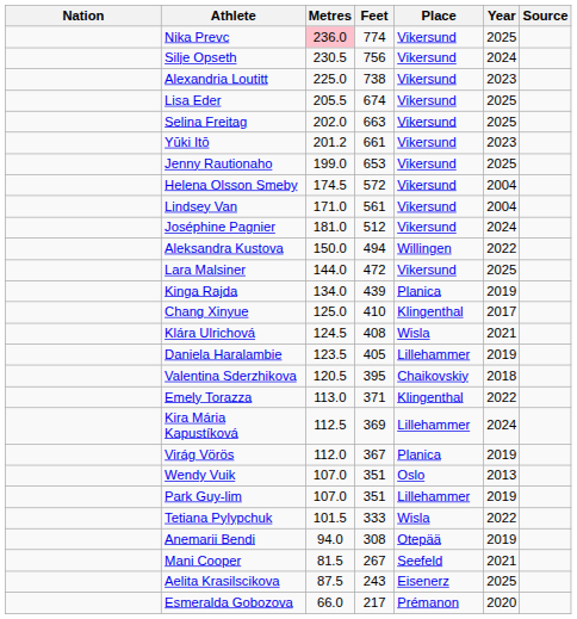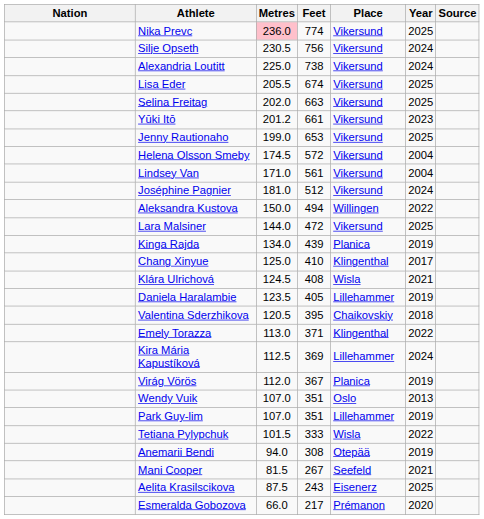 <table class="wikitable sortable">
 <tr>
 <th width=180>Nation</th>
 <th width=165>Athlete</th>
 <th width=40>Metres</th>
 <th width=40>Feet</th>
 <th width=100>Place</th>
 <th width=35>Year</th>
 <th width=40>Source</th>
 </tr>
 <tr>
 <td></td>
 <td><a href='#'>Nika Prevc</a> </td>
 <td align=center style="background: pink;">236.0</td>
 <td align=center>774</td>
 <td><a href='#'>Vikersund</a></td>
 <td>2025</td>
 <td></td>
 </tr>
 <tr>
 <td></td>
 <td><a href='#'>Silje Opseth</a></td>
 <td align=center>230.5</td>
 <td align=center>756</td>
 <td><a href='#'>Vikersund</a></td>
 <td>2024</td>
 </tr>
 <tr>
 <td></td>
 <td><a href='#'>Alexandria Loutitt</a></td>
 <td align=center>225.0</td>
 <td align=center>738</td>
 <td><a href='#'>Vikersund</a></td>
-<td>2023</td>
+<td>2024</td>
 <td></td>
 </tr>
 <tr>
 <td></td>
 <td><a href='#'>Lisa Eder</a></td>
 <td align=center>205.5</td>
 <td align=center>674</td>
 <td><a href='#'>Vikersund</a></td>
 <td>2025</td>
 <td></td>
 </tr>
 <tr>
 <td></td>
 <td><a href='#'>Selina Freitag</a></td>
 <td align=center>202.0</td>
 <td align=center>663</td>
 <td><a href='#'>Vikersund</a></td>
 <td>2025</td>
 <td></td>
 </tr>
 <tr>
 <td></td>
 <td><a href='#'>Yūki Itō</a></td>
 <td align=center>201.2</td>
 <td align=center>661</td>
 <td><a href='#'>Vikersund</a></td>
 <td>2023</td>
 <td></td>
 </tr>
 <tr>
 <td></td>
 <td><a href='#'>Jenny Rautionaho</a></td>
 <td align=center>199.0</td>
 <td align=center>653</td>
 <td><a href='#'>Vikersund</a></td>
 <td>2025</td>
 <td></td>
 </tr>
 <tr>
 <td></td>
 <td><a href='#'>Helena Olsson Smeby</a></td>
 <td align=center>174.5</td>
 <td align=center>572</td>
 <td><a href='#'>Vikersund</a></td>
 <td>2004</td>
 <td></td>
 </tr>
 <tr>
 <td></td>
 <td><a href='#'>Lindsey Van</a></td>
 <td align=center>171.0</td>
 <td align=center>561</td>
 <td><a href='#'>Vikersund</a></td>
 <td>2004</td>
 <td></td>
 </tr>
 <tr>
 <td></td>
 <td><a href='#'>Joséphine Pagnier</a></td>
 <td align=center>181.0</td>
 <td align=center>512</td>
 <td><a href='#'>Vikersund</a></td>
 <td>2024</td>
 <td></td>
 </tr>
 <tr>
 <td></td>
 <td><a href='#'>Aleksandra Kustova</a></td>
 <td align=center>150.0</td>
 <td align=center>494</td>
 <td><a href='#'>Willingen</a></td>
 <td>2022</td>
 <td></td>
 </tr>
 <tr>
 <td></td>
 <td><a href='#'>Lara Malsiner</a></td>
 <td align=center>144.0</td>
 <td align=center>472</td>
 <td><a href='#'>Vikersund</a></td>
 <td>2025</td>
 <td></td>
 </tr>
 <tr>
 <td></td>
 <td><a href='#'>Kinga Rajda</a></td>
 <td align="center">134.0</td>
 <td align="center">439</td>
 <td><a href='#'>Planica</a></td>
 <td>2019</td>
 <td></td>
 </tr>
 <tr>
 <td></td>
 <td><a href='#'>Chang Xinyue</a></td>
 <td align=center>125.0</td>
 <td align=center>410</td>
 <td><a href='#'>Klingenthal</a></td>
 <td>2017</td>
 <td></td>
 </tr>
 <tr>
 <td></td>
 <td><a href='#'>Klára Ulrichová</a></td>
 <td align=center>124.5</td>
 <td align=center>408</td>
 <td><a href='#'>Wisla</a></td>
 <td>2021</td>
 <td></td>
 </tr>
 <tr>
 <td></td>
 <td><a href='#'>Daniela Haralambie</a></td>
 <td align=center>123.5</td>
 <td align=center>405</td>
 <td><a href='#'>Lillehammer</a></td>
 <td>2019</td>
 <td></td>
 </tr>
 <tr>
 <td></td>
 <td><a href='#'>Valentina Sderzhikova</a></td>
 <td align=center>120.5</td>
 <td align=center>395</td>
 <td><a href='#'>Chaikovskiy</a></td>
 <td>2018</td>
 <td></td>
 </tr>
 <tr>
 <td></td>
 <td><a href='#'>Emely Torazza</a></td>
 <td align=center>113.0</td>
 <td align=center>371</td>
 <td><a href='#'>Klingenthal</a></td>
 <td>2022</td>
 <td></td>
 </tr>
 <tr>
 <td></td>
 <td><a href='#'>Kira Mária Kapustíková</a></td>
 <td align=center>112.5</td>
 <td align=center>369</td>
 <td><a href='#'>Lillehammer</a></td>
 <td>2024</td>
 <td></td>
 </tr>
 <tr>
 <td></td>
 <td><a href='#'>Virág Vörös</a></td>
 <td align=center>112.0</td>
 <td align=center>367</td>
 <td><a href='#'>Planica</a></td>
 <td>2019</td>
 <td></td>
 </tr>
 <tr>
 <td></td>
 <td><a href='#'>Wendy Vuik</a></td>
 <td align=center>107.0</td>
 <td align=center>351</td>
 <td><a href='#'>Oslo</a></td>
 <td>2013</td>
 <td></td>
 </tr>
 <tr>
 <td></td>
 <td><a href='#'>Park Guy-lim</a></td>
 <td align=center>107.0</td>
 <td align=center>351</td>
 <td><a href='#'>Lillehammer</a></td>
 <td>2019</td>
 <td></td>
 </tr>
 <tr>
 <td></td>
 <td><a href='#'>Tetiana Pylypchuk</a></td>
 <td align=center>101.5</td>
 <td align=center>333</td>
 <td><a href='#'>Wisla</a></td>
 <td>2022</td>
 <td></td>
 </tr>
 <tr>
 <td></td>
 <td><a href='#'>Anemarii Bendi</a></td>
 <td align=center>94.0</td>
 <td align=center>308</td>
 <td><a href='#'>Otepää</a></td>
 <td>2019</td>
 <td></td>
 </tr>
 <tr>
 <td></td>
 <td><a href='#'>Mani Cooper</a></td>
 <td align=center>81.5</td>
 <td align=center>267</td>
 <td><a href='#'>Seefeld</a></td>
 <td>2021</td>
 <td></td>
 </tr>
 <tr>
 <td></td>
 <td><a href='#'>Aelita Krasilscikova</a></td>
 <td align=center>87.5</td>
 <td align=center>243</td>
 <td><a href='#'>Eisenerz</a></td>
 <td>2025</td>
 <td></td>
 </tr>
 <tr>
 <td></td>
 <td><a href='#'>Esmeralda Gobozova</a></td>
 <td align=center>66.0</td>
 <td align=center>217</td>
 <td><a href='#'>Prémanon</a></td>
 <td>2020</td>
 <td></td>
 </tr>
 </table>
